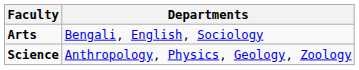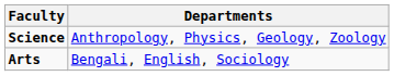 <table class="wikitable sortable">
 <tr>
 <th>Faculty</th>
 <th>Departments</th>
 </tr>
 <tr>
+<td><strong>Science</strong></td>
+<td><a href='#'>Anthropology</a>, <a href='#'>Physics</a>, <a href='#'>Geology</a>, <a href='#'>Zoology</a></td>
+</tr>
+<tr>
 <td><strong>Arts</strong></td>
 <td><a href='#'>Bengali</a>, <a href='#'>English</a>, <a href='#'>Sociology</a></td>
 </tr>
-<tr>
-<td><strong>Science</strong></td>
-<td><a href='#'>Anthropology</a>, <a href='#'>Physics</a>, <a href='#'>Geology</a>, <a href='#'>Zoology</a></td>
-</tr>
 </table>
